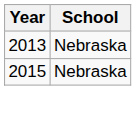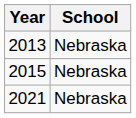 <table class="wikitable">
 <tr>
 <th>Year</th>
 <th>School</th>
 </tr>
 <tr>
 <td>2013</td>
 <td>Nebraska</td>
 </tr>
 <tr>
 <td>2015</td>
 <td>Nebraska</td>
 </tr>
+<tr>
+<td>2021</td>
+<td>Nebraska</td>
+</tr>
 </table>
